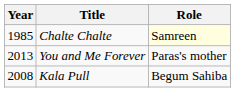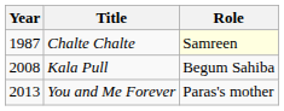 <table class="wikitable sortable plainrowheaders">
 <tr style="text-align:center;">
 <th scope="col">Year</th>
 <th scope="col">Title</th>
 <th scope="col">Role</th>
 </tr>
 <tr>
-<td>1985</td>
+<td>1987</td>
 <td><em>Chalte Chalte</em></td>
 <td style="background: lightyellow;">Samreen</td>
+</tr>
+<tr>
+<td>2008</td>
+<td><em>Kala Pull</em></td>
+<td>Begum Sahiba</td>
 </tr>
 <tr>
 <td>2013</td>
 <td><em>You and Me Forever</em></td>
 <td>Paras's mother</td>
 </tr>
-<tr>
-<td>2008</td>
-<td><em>Kala Pull</em></td>
-<td>Begum Sahiba</td>
-</tr>
 </table>
